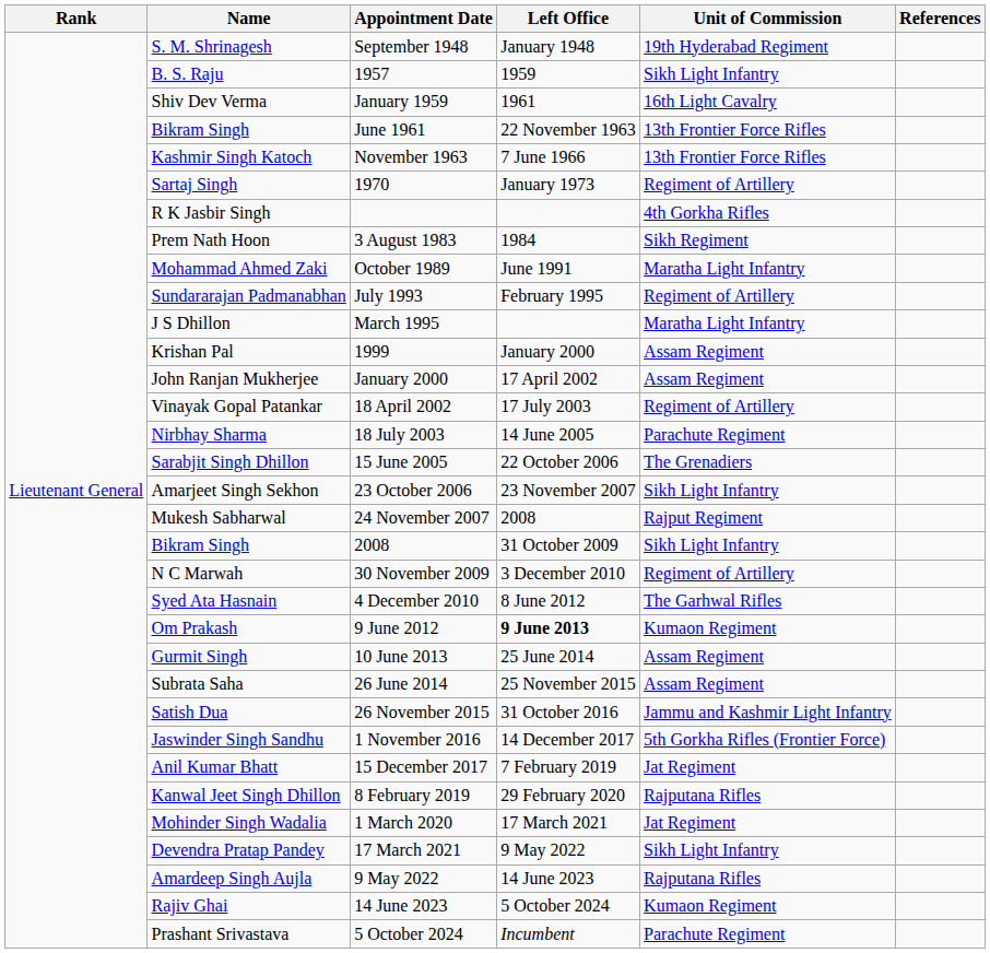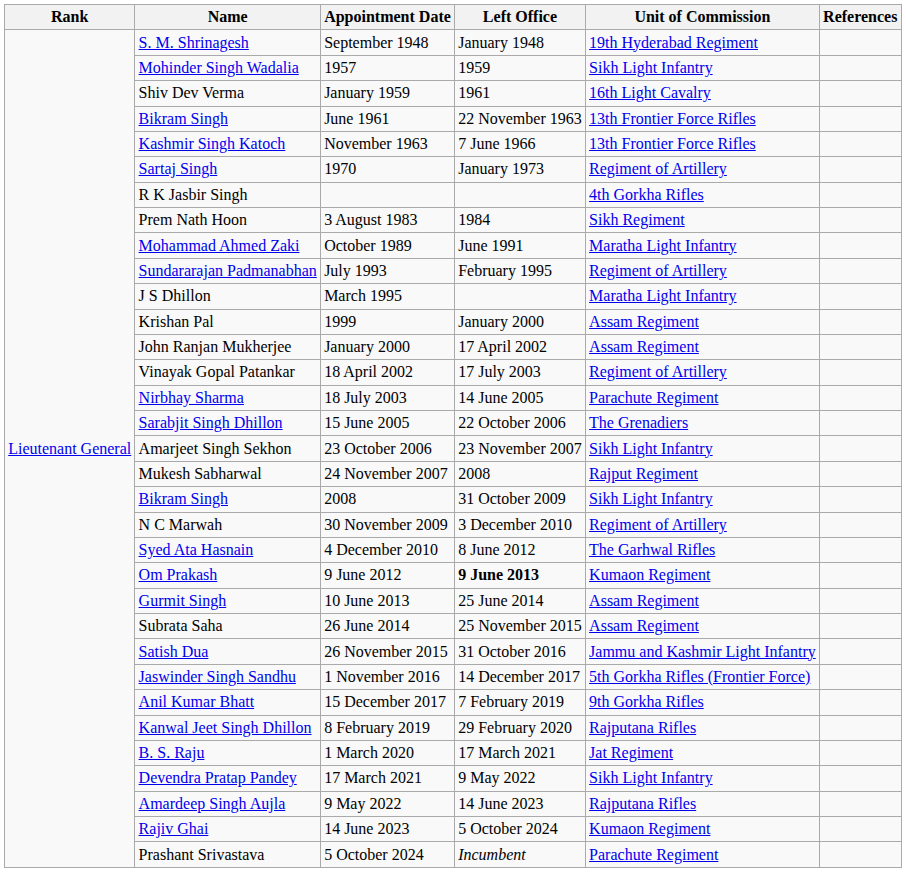 <table class="wikitable">
 <tr>
 <th>Rank</th>
 <th>Name</th>
 <th>Appointment Date</th>
 <th>Left Office</th>
 <th>Unit of Commission</th>
 <th>References</th>
 </tr>
 <tr>
 <td rowspan="34"><a href='#'>Lieutenant General</a></td>
 <td><a href='#'>S. M. Shrinagesh</a></td>
 <td>September 1948</td>
 <td>January 1948</td>
 <td><a href='#'>19th Hyderabad Regiment</a></td>
 <td></td>
 </tr>
 <tr>
-<td><a href='#'>B. S. Raju</a></td>
+<td><a href='#'>Mohinder Singh Wadalia</a></td>
 <td>1957</td>
 <td>1959</td>
 <td><a href='#'>Sikh Light Infantry</a></td>
 <td></td>
 </tr>
 <tr>
 <td>Shiv Dev Verma</td>
 <td>January 1959</td>
 <td>1961</td>
 <td><a href='#'>16th Light Cavalry</a></td>
 <td></td>
 </tr>
 <tr>
 <td><a href='#'>Bikram Singh</a></td>
 <td>June 1961</td>
 <td>22 November 1963</td>
 <td><a href='#'>13th Frontier Force Rifles</a></td>
 <td></td>
 </tr>
 <tr>
 <td><a href='#'>Kashmir Singh Katoch</a></td>
 <td>November 1963</td>
 <td>7 June 1966</td>
 <td><a href='#'>13th Frontier Force Rifles</a></td>
 <td></td>
 </tr>
 <tr>
 <td><a href='#'>Sartaj Singh</a></td>
 <td>1970</td>
 <td>January 1973</td>
 <td><a href='#'>Regiment of Artillery</a></td>
 <td></td>
 </tr>
 <tr>
 <td>R K Jasbir Singh</td>
 <td></td>
 <td></td>
 <td><a href='#'>4th Gorkha Rifles</a></td>
 <td></td>
 </tr>
 <tr>
 <td>Prem Nath Hoon</td>
 <td>3 August 1983</td>
 <td>1984</td>
 <td><a href='#'>Sikh Regiment</a></td>
 <td></td>
 </tr>
 <tr>
 <td><a href='#'>Mohammad Ahmed Zaki</a></td>
 <td>October 1989</td>
 <td>June 1991</td>
 <td><a href='#'>Maratha Light Infantry</a></td>
 <td></td>
 </tr>
 <tr>
 <td><a href='#'>Sundararajan Padmanabhan</a></td>
 <td>July 1993</td>
 <td>February 1995</td>
 <td><a href='#'>Regiment of Artillery</a></td>
 <td></td>
 </tr>
 <tr>
 <td>J S Dhillon</td>
 <td>March 1995</td>
 <td></td>
 <td><a href='#'>Maratha Light Infantry</a></td>
 <td></td>
 </tr>
 <tr>
 <td>Krishan Pal</td>
 <td>1999</td>
 <td>January 2000</td>
 <td><a href='#'>Assam Regiment</a></td>
 <td></td>
 </tr>
 <tr>
 <td>John Ranjan Mukherjee</td>
 <td>January 2000</td>
 <td>17 April 2002</td>
 <td><a href='#'>Assam Regiment</a></td>
 <td></td>
 </tr>
 <tr>
 <td>Vinayak Gopal Patankar</td>
 <td>18 April 2002</td>
 <td>17 July 2003</td>
 <td><a href='#'>Regiment of Artillery</a></td>
 <td></td>
 </tr>
 <tr>
 <td><a href='#'>Nirbhay Sharma</a></td>
 <td>18 July 2003</td>
 <td>14 June 2005</td>
 <td><a href='#'>Parachute Regiment</a></td>
 <td></td>
 </tr>
 <tr>
 <td><a href='#'>Sarabjit Singh Dhillon</a></td>
 <td>15 June 2005</td>
 <td>22 October 2006</td>
 <td><a href='#'>The Grenadiers</a></td>
 <td></td>
 </tr>
 <tr>
 <td>Amarjeet Singh Sekhon</td>
 <td>23 October 2006</td>
 <td>23 November 2007</td>
 <td><a href='#'>Sikh Light Infantry</a></td>
 <td></td>
 </tr>
 <tr>
 <td>Mukesh Sabharwal</td>
 <td>24 November 2007</td>
 <td>2008</td>
 <td><a href='#'>Rajput Regiment</a></td>
 <td></td>
 </tr>
 <tr>
 <td><a href='#'>Bikram Singh</a></td>
 <td>2008</td>
 <td>31 October 2009</td>
 <td><a href='#'>Sikh Light Infantry</a></td>
 <td></td>
 </tr>
 <tr>
 <td>N C Marwah</td>
 <td>30 November 2009</td>
 <td>3 December 2010</td>
 <td><a href='#'>Regiment of Artillery</a></td>
 <td></td>
 </tr>
 <tr>
 <td><a href='#'>Syed Ata Hasnain</a></td>
 <td>4 December 2010</td>
 <td>8 June 2012</td>
 <td><a href='#'>The Garhwal Rifles</a></td>
 <td></td>
 </tr>
 <tr>
 <td><a href='#'>Om Prakash</a></td>
 <td>9 June 2012</td>
 <td><strong>9 June 2013</strong></td>
 <td><a href='#'>Kumaon Regiment</a></td>
 <td></td>
 </tr>
 <tr>
 <td><a href='#'>Gurmit Singh</a></td>
 <td>10 June 2013</td>
 <td>25 June 2014</td>
 <td><a href='#'>Assam Regiment</a></td>
 <td></td>
 </tr>
 <tr>
 <td>Subrata Saha</td>
 <td>26 June 2014</td>
 <td>25 November 2015</td>
 <td><a href='#'>Assam Regiment</a></td>
 <td></td>
 </tr>
 <tr>
 <td><a href='#'>Satish Dua</a></td>
 <td>26 November 2015</td>
 <td>31 October 2016</td>
 <td><a href='#'>Jammu and Kashmir Light Infantry</a></td>
 <td></td>
 </tr>
 <tr>
 <td><a href='#'>Jaswinder Singh Sandhu</a></td>
 <td>1 November 2016</td>
 <td>14 December 2017</td>
 <td><a href='#'>5th Gorkha Rifles (Frontier Force)</a></td>
 <td></td>
 </tr>
 <tr>
 <td><a href='#'>Anil Kumar Bhatt</a></td>
 <td>15 December 2017</td>
 <td>7 February 2019</td>
-<td><a href='#'>Jat Regiment</a></td>
+<td><a href='#'>9th Gorkha Rifles</a></td>
 <td></td>
 </tr>
 <tr>
 <td><a href='#'>Kanwal Jeet Singh Dhillon</a></td>
 <td>8 February 2019</td>
 <td>29 February 2020</td>
 <td><a href='#'>Rajputana Rifles</a></td>
 <td></td>
 </tr>
 <tr>
-<td><a href='#'>Mohinder Singh Wadalia</a></td>
+<td><a href='#'>B. S. Raju</a></td>
 <td>1 March 2020</td>
 <td>17 March 2021</td>
 <td><a href='#'>Jat Regiment</a></td>
 <td></td>
 </tr>
 <tr>
 <td><a href='#'>Devendra Pratap Pandey</a></td>
 <td>17 March 2021</td>
 <td>9 May 2022</td>
 <td><a href='#'>Sikh Light Infantry</a></td>
 <td></td>
 </tr>
 <tr>
 <td><a href='#'>Amardeep Singh Aujla</a></td>
 <td>9 May 2022</td>
 <td>14 June 2023</td>
 <td><a href='#'>Rajputana Rifles</a></td>
 <td></td>
 </tr>
 <tr>
 <td><a href='#'>Rajiv Ghai</a></td>
 <td>14 June 2023</td>
 <td>5 October 2024</td>
 <td><a href='#'>Kumaon Regiment</a></td>
 <td></td>
 </tr>
 <tr>
 <td>Prashant Srivastava</td>
 <td>5 October 2024</td>
 <td><em>Incumbent</em></td>
 <td><a href='#'>Parachute Regiment</a></td>
 <td></td>
 </tr>
 </table>
